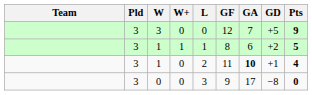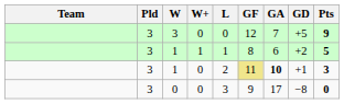 <table class="wikitable" style="text-align: center; font-size:90% ">
 <tr>
 <th width=160>Team</th>
 <th width=25>Pld</th>
 <th width=25>W</th>
 <th width=25>W+</th>
 <th width=25>L</th>
 <th width=25>GF</th>
 <th width=25>GA</th>
 <th width=25>GD</th>
 <th width=25>Pts</th>
 </tr>
 <tr bgcolor="ccffcc">
 <td align=left></td>
 <td>3</td>
 <td>3</td>
 <td>0</td>
 <td>0</td>
 <td>12</td>
 <td>7</td>
 <td>+5</td>
 <td><strong>9</strong></td>
 </tr>
 <tr bgcolor="ccffcc">
 <td align=left></td>
 <td>3</td>
 <td>1</td>
 <td>1</td>
 <td>1</td>
 <td>8</td>
 <td>6</td>
 <td>+2</td>
 <td><strong>5</strong></td>
 </tr>
 <tr>
 <td align=left></td>
 <td>3</td>
 <td>1</td>
 <td>0</td>
 <td>2</td>
-<td>11</td>
+<td style="background: khaki;">11</td>
 <td><strong>10</strong></td>
 <td>+1</td>
-<td><strong>4</strong></td>
+<td><strong>3</strong></td>
 </tr>
 <tr>
 <td align=left></td>
 <td>3</td>
 <td>0</td>
 <td>0</td>
 <td>3</td>
 <td>9</td>
 <td>17</td>
 <td>−8</td>
 <td><strong>0</strong></td>
 </tr>
 </table>
